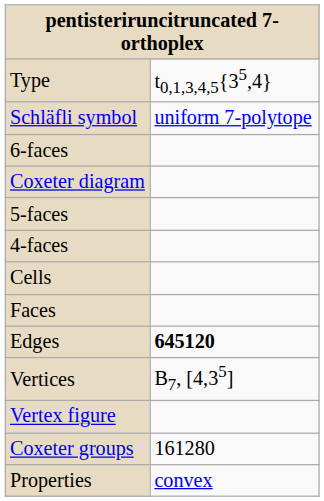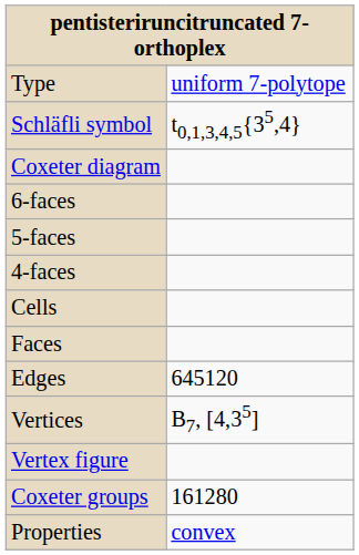 <table class="wikitable" align="right" style="margin-left:10px" width="250">
 <tr>
 <th style="background:#e7dcc3;" colspan="2">pentisteriruncitruncated 7-orthoplex</th>
 </tr>
 <tr>
 <td style="background:#e7dcc3;">Type</td>
+<td><a href='#'>uniform 7-polytope</a></td>
+</tr>
+<tr>
+<td style="background:#e7dcc3;"><a href='#'>Schläfli symbol</a></td>
 <td>t<sub>0,1,3,4,5</sub>{3<sup>5</sup>,4}</td>
 </tr>
 <tr>
-<td style="background:#e7dcc3;"><a href='#'>Schläfli symbol</a></td>
-<td><a href='#'>uniform 7-polytope</a></td>
+<td style="background:#e7dcc3;"><a href='#'>Coxeter diagram</a></td>
+<td><br></td>
 </tr>
 <tr>
 <td style="background:#e7dcc3;">6-faces</td>
 <td></td>
-</tr>
-<tr>
-<td style="background:#e7dcc3;"><a href='#'>Coxeter diagram</a></td>
-<td><br></td>
 </tr>
 <tr>
 <td style="background:#e7dcc3;">5-faces</td>
 <td></td>
 </tr>
 <tr>
 <td style="background:#e7dcc3;">4-faces</td>
 <td></td>
 </tr>
 <tr>
 <td style="background:#e7dcc3;">Cells</td>
 <td></td>
 </tr>
 <tr>
 <td style="background:#e7dcc3;">Faces</td>
 <td></td>
 </tr>
 <tr>
 <td style="background:#e7dcc3;">Edges</td>
-<td><strong>645120</strong></td>
+<td>645120</td>
 </tr>
 <tr>
 <td style="background:#e7dcc3;">Vertices</td>
 <td>B<sub>7</sub>, [4,3<sup>5</sup>]</td>
 </tr>
 <tr>
 <td style="background:#e7dcc3;"><a href='#'>Vertex figure</a></td>
 <td></td>
 </tr>
 <tr>
 <td style="background:#e7dcc3;"><a href='#'>Coxeter groups</a></td>
 <td>161280</td>
 </tr>
 <tr>
 <td style="background:#e7dcc3;">Properties</td>
 <td><a href='#'>convex</a></td>
 </tr>
 </table>
